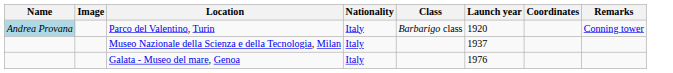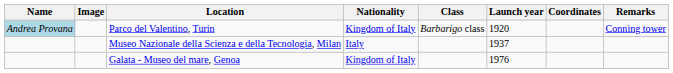 <table class="wikitable">
 <tr>
 <th>Name</th>
 <th>Image</th>
 <th>Location</th>
 <th>Nationality</th>
 <th>Class</th>
 <th>Launch year</th>
 <th>Coordinates</th>
 <th>Remarks</th>
 </tr>
 <tr>
 <td style="background: lightblue;"><em>Andrea Provana</em></td>
 <td></td>
 <td><a href='#'>Parco del Valentino</a>, <a href='#'>Turin</a></td>
-<td> <a href='#'>Italy</a></td>
+<td> <a href='#'>Kingdom of Italy</a></td>
 <td><em>Barbarigo</em> class</td>
 <td>1920</td>
 <td></td>
 <td><a href='#'>Conning tower</a></td>
 </tr>
 <tr>
 <td></td>
 <td></td>
 <td><a href='#'>Museo Nazionale della Scienza e della Tecnologia</a>, <a href='#'>Milan</a></td>
 <td> <a href='#'>Italy</a></td>
 <td></td>
 <td>1937</td>
 <td></td>
 <td></td>
 </tr>
 <tr>
 <td></td>
 <td></td>
 <td><a href='#'>Galata - Museo del mare</a>, <a href='#'>Genoa</a></td>
-<td> <a href='#'>Italy</a></td>
+<td> <a href='#'>Kingdom of Italy</a></td>
 <td></td>
 <td>1976</td>
 <td></td>
 <td></td>
 </tr>
 </table>
